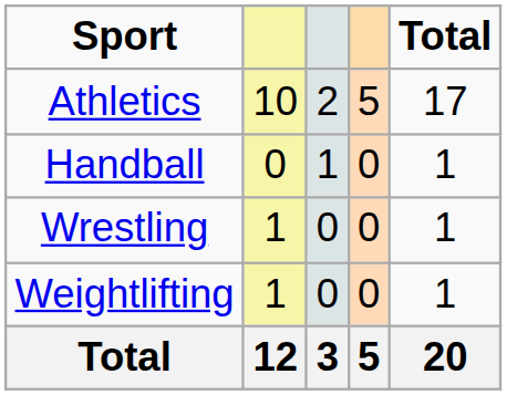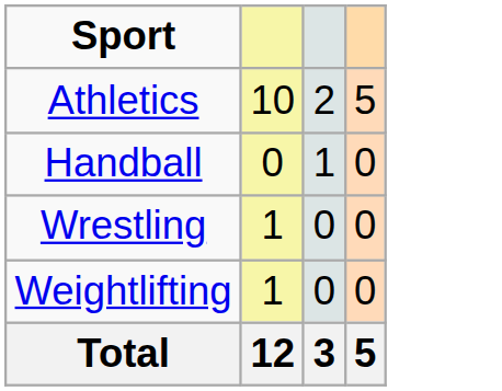 <table class=wikitable style="font-size:100%; text-align:center;">
 <tr>
 <td><strong>Sport</strong></td>
 <td bgcolor=F7F6A8></td>
 <td bgcolor=DCE5E5></td>
 <td bgcolor=FFDBA9></td>
-<td><strong>Total</strong></td>
 </tr>
 <tr>
 <td><a href='#'>Athletics</a></td>
 <td bgcolor=F7F6A8>10</td>
 <td bgcolor=DCE5E5>2</td>
 <td bgcolor=FFDAB9>5</td>
-<td>17</td>
 </tr>
 <tr>
 <td><a href='#'>Handball</a></td>
 <td bgcolor=F7F6A8>0</td>
 <td bgcolor=DCE5E5>1</td>
 <td bgcolor=FFDAB9>0</td>
-<td>1</td>
 </tr>
 <tr>
 <td><a href='#'>Wrestling</a></td>
 <td bgcolor=F7F6A8>1</td>
 <td bgcolor=DCE5E5>0</td>
 <td bgcolor=FFDAB9>0</td>
-<td>1</td>
 </tr>
 <tr>
 <td><a href='#'>Weightlifting</a></td>
 <td bgcolor=F7F6A8>1</td>
 <td bgcolor=DCE5E5>0</td>
 <td bgcolor=FFDAB9>0</td>
-<td>1</td>
 </tr>
 <tr class="sortbottom">
 <th>Total</th>
 <th>12</th>
 <th>3</th>
 <th>5</th>
-<th>20</th>
 </tr>
 </table>
